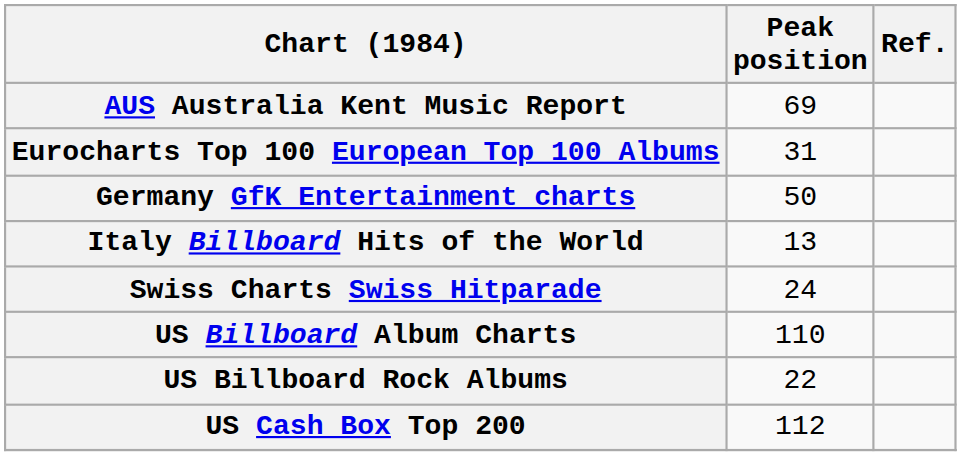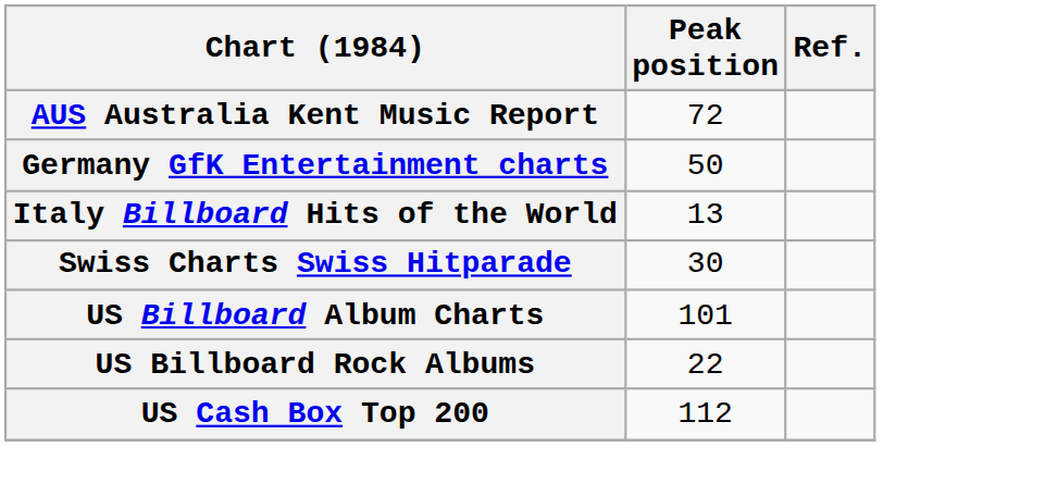 <table class="wikitable sortable plainrowheaders" style="text-align:center">
 <tr>
 <th scope="col">Chart (1984)</th>
 <th scope="col">Peak<br> position</th>
 <th scope="col">Ref.</th>
 </tr>
 <tr>
 <th scope="row"><a href='#'>AUS</a> Australia Kent Music Report</th>
-<td align="center">69</td>
-<td></td>
-</tr>
-<tr>
-<th scope="row">Eurocharts Top 100 <a href='#'>European Top 100 Albums</a></th>
-<td align="center">31</td>
+<td align="center">72</td>
 <td></td>
 </tr>
 <tr>
 <th scope="row">Germany <a href='#'>GfK Entertainment charts</a></th>
 <td align="center">50</td>
 <td></td>
 </tr>
 <tr>
 <th scope="row">Italy <a href='#'><em>Billboard</em></a> Hits of the World</th>
 <td align="center">13</td>
 <td></td>
 </tr>
 <tr>
 <th scope="row">Swiss Charts <a href='#'>Swiss Hitparade</a></th>
-<td align="center">24</td>
+<td align="center">30</td>
 <td></td>
 </tr>
 <tr>
 <th scope="row">US <a href='#'><em>Billboard</em></a> Album Charts</th>
-<td align="center">110</td>
+<td align="center">101</td>
 <td></td>
 </tr>
 <tr>
 <th scope="row">US Billboard Rock Albums</th>
 <td align="center">22</td>
 <td></td>
 </tr>
 <tr>
 <th scope="row">US <a href='#'>Cash Box</a> Top 200</th>
 <td align="center">112</td>
 <td></td>
 </tr>
 <tr>
 </tr>
 </table>
